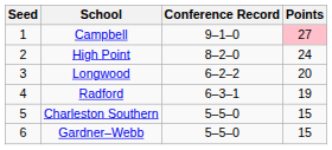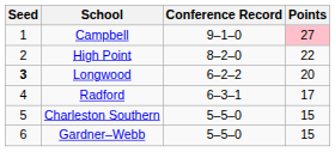 <table class="wikitable" style="text-align:center">
 <tr>
 <th>Seed</th>
 <th>School</th>
 <th>Conference Record</th>
 <th>Points</th>
 </tr>
 <tr>
 <td>1</td>
 <td><a href='#'>Campbell</a></td>
 <td>9–1–0</td>
 <td style="background: pink;">27</td>
 </tr>
 <tr>
 <td>2</td>
 <td><a href='#'>High Point</a></td>
 <td>8–2–0</td>
-<td>24</td>
+<td>22</td>
 </tr>
 <tr>
-<td>3</td>
+<td><strong>3</strong></td>
 <td><a href='#'>Longwood</a></td>
 <td>6–2–2</td>
 <td>20</td>
 </tr>
 <tr>
 <td>4</td>
 <td><a href='#'>Radford</a></td>
 <td>6–3–1</td>
-<td>19</td>
+<td>17</td>
 </tr>
 <tr>
 <td>5</td>
 <td><a href='#'>Charleston Southern</a></td>
 <td>5–5–0</td>
 <td>15</td>
 </tr>
 <tr>
 <td>6</td>
 <td><a href='#'>Gardner–Webb</a></td>
 <td>5–5–0</td>
 <td>15</td>
 </tr>
 </table>
